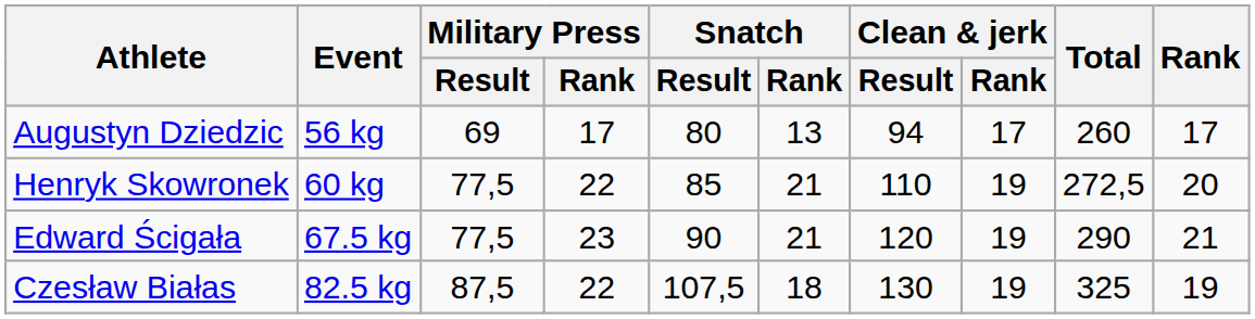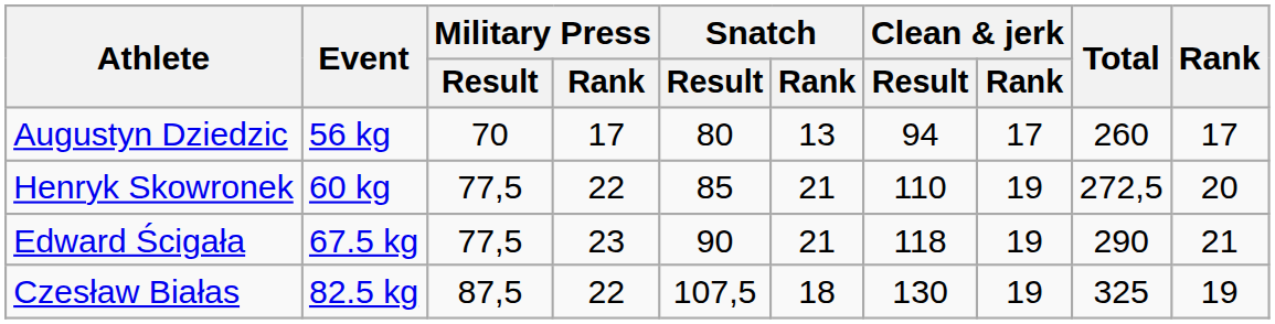 <table class="wikitable" style="font-size:90%">
 <tr>
 <th rowspan="2">Athlete</th>
 <th rowspan="2">Event</th>
 <th colspan="2">Military Press</th>
 <th colspan="2">Snatch</th>
 <th colspan="2">Clean & jerk</th>
 <th rowspan="2">Total</th>
 <th rowspan="2">Rank</th>
 </tr>
 <tr style="font-size:95%">
 <th>Result</th>
 <th>Rank</th>
 <th>Result</th>
 <th>Rank</th>
 <th>Result</th>
 <th>Rank</th>
 </tr>
 <tr align=center>
 <td align=left><a href='#'>Augustyn Dziedzic</a></td>
 <td align=left><a href='#'>56 kg</a></td>
-<td>69</td>
+<td>70</td>
 <td>17</td>
 <td>80</td>
 <td>13</td>
 <td>94</td>
 <td>17</td>
 <td>260</td>
 <td>17</td>
 </tr>
 <tr align=center>
 <td align=left><a href='#'>Henryk Skowronek</a></td>
 <td align=left><a href='#'>60 kg</a></td>
 <td>77,5</td>
 <td>22</td>
 <td>85</td>
 <td>21</td>
 <td>110</td>
 <td>19</td>
 <td>272,5</td>
 <td>20</td>
 </tr>
 <tr align=center>
 <td align=left><a href='#'>Edward Ścigała</a></td>
 <td align=left><a href='#'>67.5 kg</a></td>
 <td>77,5</td>
 <td>23</td>
 <td>90</td>
 <td>21</td>
-<td>120</td>
+<td>118</td>
 <td>19</td>
 <td>290</td>
 <td>21</td>
 </tr>
 <tr align=center>
 <td align=left><a href='#'>Czesław Białas</a></td>
 <td align=left><a href='#'>82.5 kg</a></td>
 <td>87,5</td>
 <td>22</td>
 <td>107,5</td>
 <td>18</td>
 <td>130</td>
 <td>19</td>
 <td>325</td>
 <td>19</td>
 </tr>
 </table>
